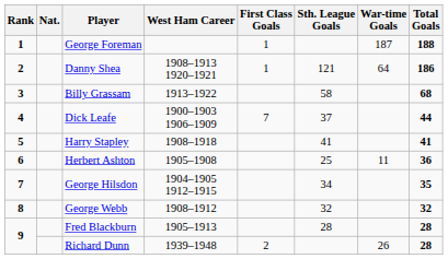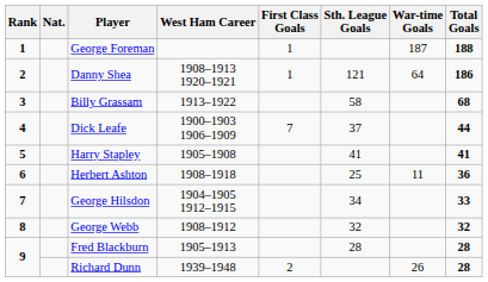 <table class="wikitable">
 <tr>
 <th>Rank</th>
 <th>Nat.</th>
 <th>Player</th>
 <th>West Ham Career</th>
 <th>First Class <br> Goals</th>
 <th>Sth. League <br> Goals</th>
 <th>War-time <br> Goals</th>
 <th>Total <br> Goals</th>
 </tr>
 <tr>
 <td align=center><strong>1</strong></td>
 <td align=center></td>
 <td><a href='#'>George Foreman</a></td>
 <td align=center></td>
 <td align=center>1</td>
 <td align=center></td>
 <td align=center>187</td>
 <td align=center><strong>188</strong></td>
 </tr>
 <tr>
 <td align=center><strong>2</strong></td>
 <td align=center></td>
 <td><a href='#'>Danny Shea</a></td>
 <td align=center>1908–1913<br>1920–1921</td>
 <td align=center>1</td>
 <td align=center>121</td>
 <td align=center>64</td>
 <td align=center><strong>186</strong></td>
 </tr>
 <tr>
 <td align=center><strong>3</strong></td>
 <td align=center></td>
 <td><a href='#'>Billy Grassam</a></td>
 <td align=center>1913–1922</td>
 <td align=center></td>
 <td align=center>58</td>
 <td align=center></td>
 <td align=center><strong>68</strong></td>
 </tr>
 <tr>
 <td align=center><strong>4</strong></td>
 <td align=center></td>
 <td><a href='#'>Dick Leafe</a></td>
 <td align=center>1900–1903<br>1906–1909</td>
 <td align=center>7</td>
 <td align=center>37</td>
 <td align=center></td>
 <td align=center><strong>44</strong></td>
 </tr>
 <tr>
 <td align=center><strong>5</strong></td>
 <td align=center></td>
 <td><a href='#'>Harry Stapley</a></td>
-<td align=center>1908–1918</td>
+<td align=center>1905–1908</td>
 <td align=center></td>
 <td align=center>41</td>
 <td align=center></td>
 <td align=center><strong>41</strong></td>
 </tr>
 <tr>
 <td align=center><strong>6</strong></td>
 <td align=center></td>
 <td><a href='#'>Herbert Ashton</a></td>
-<td align=center>1905–1908</td>
+<td align=center>1908–1918</td>
 <td align=center></td>
 <td align=center>25</td>
 <td align=center>11</td>
 <td align=center><strong>36</strong></td>
 </tr>
 <tr>
 <td align=center><strong>7</strong></td>
 <td align=center></td>
 <td><a href='#'>George Hilsdon</a></td>
 <td align=center>1904–1905<br>1912–1915</td>
 <td align=center></td>
 <td align=center>34</td>
 <td align=center></td>
-<td align=center><strong>35</strong></td>
+<td align=center><strong>33</strong></td>
 </tr>
 <tr>
 <td align=center><strong>8</strong></td>
 <td align=center></td>
 <td><a href='#'>George Webb</a></td>
 <td align=center>1908–1912</td>
 <td align=center></td>
 <td align=center>32</td>
 <td align=center></td>
 <td align=center><strong>32</strong></td>
 </tr>
 <tr>
 <td align=center rowspan=2><strong>9</strong></td>
 <td align=center></td>
 <td><a href='#'>Fred Blackburn</a></td>
 <td align=center>1905–1913</td>
 <td align=center></td>
 <td align=center>28</td>
 <td align=center></td>
 <td align=center><strong>28</strong></td>
 </tr>
 <tr>
 <td align=center></td>
 <td><a href='#'>Richard Dunn</a></td>
 <td align=center>1939–1948</td>
 <td align=center>2</td>
 <td align=center></td>
 <td align=center>26</td>
 <td align=center><strong>28</strong></td>
 </tr>
 </table>
